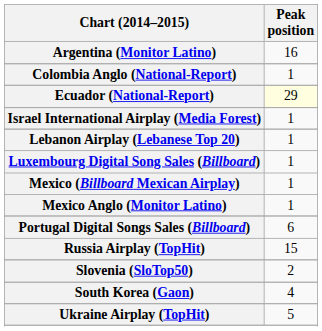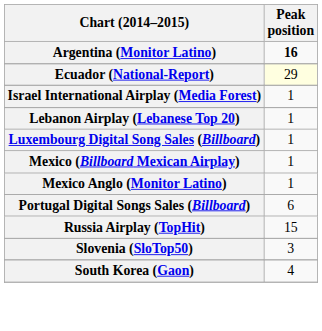 <table class="wikitable plainrowheaders sortable" style="text-align:center">
 <tr>
 <th scope="col">Chart (2014–2015)</th>
 <th scope="col">Peak<br>position</th>
 </tr>
 <tr>
 <th scope="row">Argentina (<a href='#'>Monitor Latino</a>)</th>
-<td>16</td>
+<td><strong>16</strong></td>
 </tr>
 <tr>
 </tr>
 <tr>
 </tr>
 <tr>
 </tr>
 <tr>
 </tr>
 <tr>
 </tr>
 <tr>
 </tr>
 <tr>
 </tr>
 <tr>
 </tr>
 <tr>
-</tr>
-<tr>
-<th scope="row">Colombia Anglo (<a href='#'>National-Report</a>)</th>
-<td>1</td>
 </tr>
 <tr>
 </tr>
 <tr>
 </tr>
 <tr>
 </tr>
 <tr>
 </tr>
 <tr>
 <th scope="row">Ecuador (<a href='#'>National-Report</a>)</th>
 <td style="background: lightyellow;">29</td>
 </tr>
 <tr>
 </tr>
 <tr>
 </tr>
 <tr>
 </tr>
 <tr>
 </tr>
 <tr>
 </tr>
 <tr>
 </tr>
 <tr>
 </tr>
 <tr>
 </tr>
 <tr>
 <th scope="row">Israel International Airplay (<a href='#'>Media Forest</a>)</th>
 <td>1</td>
 </tr>
 <tr>
 </tr>
 <tr>
 </tr>
 <tr>
 <th scope="row">Lebanon Airplay (<a href='#'>Lebanese Top 20</a>)</th>
 <td>1</td>
 </tr>
 <tr>
 <th scope="row"><a href='#'>Luxembourg Digital Song Sales</a> (<em><a href='#'>Billboard</a></em>)</th>
 <td>1</td>
 </tr>
 <tr>
 <th scope="row">Mexico (<a href='#'><em>Billboard</em> Mexican Airplay</a>)</th>
 <td>1</td>
 </tr>
 <tr>
 <th scope="row">Mexico Anglo (<a href='#'>Monitor Latino</a>)</th>
 <td>1</td>
 </tr>
 <tr>
 </tr>
 <tr>
 </tr>
 <tr>
 </tr>
 <tr>
 </tr>
 <tr>
 </tr>
 <tr>
 <th scope="row">Portugal Digital Songs Sales (<em><a href='#'>Billboard</a></em>)</th>
 <td>6</td>
 </tr>
 <tr>
 <th scope="row">Russia Airplay (<a href='#'>TopHit</a>)</th>
 <td>15</td>
 </tr>
 <tr>
 </tr>
 <tr>
 </tr>
 <tr>
 </tr>
 <tr>
 <th scope="row">Slovenia (<a href='#'>SloTop50</a>)</th>
-<td>2</td>
+<td>3</td>
 </tr>
 <tr>
 </tr>
 <tr>
 <th scope="row">South Korea (<a href='#'>Gaon</a>)</th>
 <td>4</td>
 </tr>
 <tr>
 </tr>
 <tr>
 </tr>
 <tr>
 </tr>
 <tr>
-</tr>
-<tr>
-<th scope="row">Ukraine Airplay (<a href='#'>TopHit</a>)</th>
-<td>5</td>
 </tr>
 <tr>
 </tr>
 <tr>
 </tr>
 <tr>
 </tr>
 <tr>
 </tr>
 <tr>
 </tr>
 <tr>
 </tr>
 <tr>
 </tr>
 <tr>
 </tr>
 <tr>
 </tr>
 <tr>
 </tr>
 </table>
